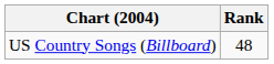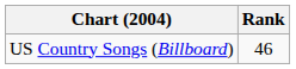 <table class="wikitable">
 <tr>
 <th scope="col">Chart (2004)</th>
 <th scope="col">Rank</th>
 </tr>
 <tr>
 <td>US <a href='#'>Country Songs</a> (<em><a href='#'>Billboard</a></em>)</td>
-<td align="center">48</td>
+<td align="center">46</td>
 </tr>
 </table>
